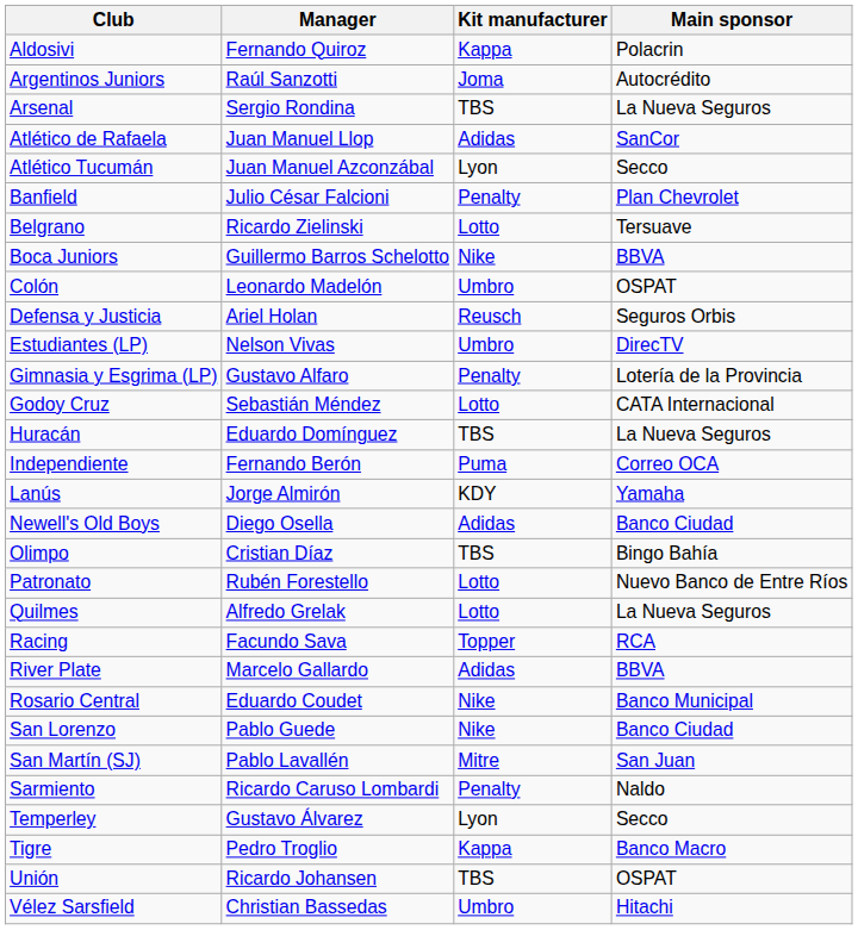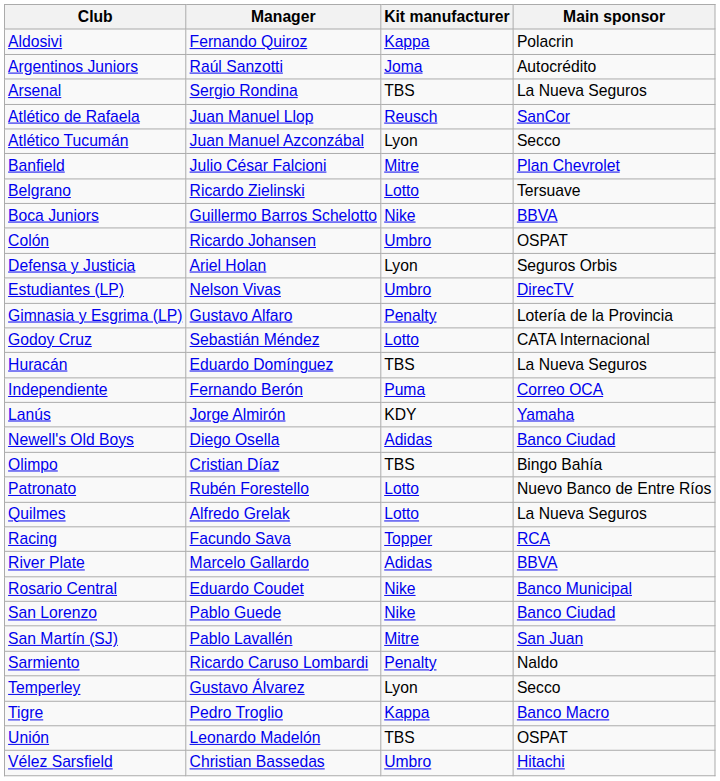 <table class="wikitable sortable">
 <tr>
 <th>Club</th>
 <th>Manager</th>
 <th>Kit manufacturer</th>
 <th>Main sponsor</th>
 </tr>
 <tr>
 <td><a href='#'>Aldosivi</a></td>
 <td> <a href='#'>Fernando Quiroz</a></td>
 <td><a href='#'>Kappa</a></td>
 <td>Polacrin</td>
 </tr>
 <tr>
 <td><a href='#'>Argentinos Juniors</a></td>
 <td> <a href='#'>Raúl Sanzotti</a></td>
 <td><a href='#'>Joma</a></td>
 <td>Autocrédito</td>
 </tr>
 <tr>
 <td><a href='#'>Arsenal</a></td>
 <td> <a href='#'>Sergio Rondina</a></td>
 <td>TBS</td>
 <td>La Nueva Seguros</td>
 </tr>
 <tr>
 <td><a href='#'>Atlético de Rafaela</a></td>
 <td> <a href='#'>Juan Manuel Llop</a></td>
-<td><a href='#'>Adidas</a></td>
+<td><a href='#'>Reusch</a></td>
 <td><a href='#'>SanCor</a></td>
 </tr>
 <tr>
 <td><a href='#'>Atlético Tucumán</a></td>
 <td> <a href='#'>Juan Manuel Azconzábal</a></td>
 <td>Lyon</td>
 <td>Secco</td>
 </tr>
 <tr>
 <td><a href='#'>Banfield</a></td>
 <td> <a href='#'>Julio César Falcioni</a></td>
-<td><a href='#'>Penalty</a></td>
+<td><a href='#'>Mitre</a></td>
 <td><a href='#'>Plan Chevrolet</a></td>
 </tr>
 <tr>
 <td><a href='#'>Belgrano</a></td>
 <td> <a href='#'>Ricardo Zielinski</a></td>
 <td><a href='#'>Lotto</a></td>
 <td>Tersuave</td>
 </tr>
 <tr>
 <td><a href='#'>Boca Juniors</a></td>
 <td> <a href='#'>Guillermo Barros Schelotto</a></td>
 <td><a href='#'>Nike</a></td>
 <td><a href='#'>BBVA</a></td>
 </tr>
 <tr>
 <td><a href='#'>Colón</a></td>
-<td> <a href='#'>Leonardo Madelón</a></td>
+<td> <a href='#'>Ricardo Johansen</a></td>
 <td><a href='#'>Umbro</a></td>
 <td>OSPAT</td>
 </tr>
 <tr>
 <td><a href='#'>Defensa y Justicia</a></td>
 <td> <a href='#'>Ariel Holan</a></td>
-<td><a href='#'>Reusch</a></td>
+<td>Lyon</td>
 <td>Seguros Orbis</td>
 </tr>
 <tr>
 <td><a href='#'>Estudiantes (LP)</a></td>
 <td> <a href='#'>Nelson Vivas</a></td>
 <td><a href='#'>Umbro</a></td>
 <td><a href='#'>DirecTV</a></td>
 </tr>
 <tr>
 <td><a href='#'>Gimnasia y Esgrima (LP)</a></td>
 <td> <a href='#'>Gustavo Alfaro</a></td>
 <td><a href='#'>Penalty</a></td>
 <td>Lotería de la Provincia</td>
 </tr>
 <tr>
 <td><a href='#'>Godoy Cruz</a></td>
 <td> <a href='#'>Sebastián Méndez</a></td>
 <td><a href='#'>Lotto</a></td>
 <td>CATA Internacional</td>
 </tr>
 <tr>
 <td><a href='#'>Huracán</a></td>
 <td> <a href='#'>Eduardo Domínguez</a></td>
 <td>TBS</td>
 <td>La Nueva Seguros</td>
 </tr>
 <tr>
 <td><a href='#'>Independiente</a></td>
 <td> <a href='#'>Fernando Berón</a></td>
 <td><a href='#'>Puma</a></td>
 <td><a href='#'>Correo OCA</a></td>
 </tr>
 <tr>
 <td><a href='#'>Lanús</a></td>
 <td> <a href='#'>Jorge Almirón</a></td>
 <td>KDY</td>
 <td><a href='#'>Yamaha</a></td>
 </tr>
 <tr>
 <td><a href='#'>Newell's Old Boys</a></td>
 <td> <a href='#'>Diego Osella</a></td>
 <td><a href='#'>Adidas</a></td>
 <td><a href='#'>Banco Ciudad</a></td>
 </tr>
 <tr>
 <td><a href='#'>Olimpo</a></td>
 <td> <a href='#'>Cristian Díaz</a></td>
 <td>TBS</td>
 <td>Bingo Bahía</td>
 </tr>
 <tr>
 <td><a href='#'>Patronato</a></td>
 <td> <a href='#'>Rubén Forestello</a></td>
 <td><a href='#'>Lotto</a></td>
 <td>Nuevo Banco de Entre Ríos</td>
 </tr>
 <tr>
 <td><a href='#'>Quilmes</a></td>
 <td> <a href='#'>Alfredo Grelak</a></td>
 <td><a href='#'>Lotto</a></td>
 <td>La Nueva Seguros</td>
 </tr>
 <tr>
 <td><a href='#'>Racing</a></td>
 <td> <a href='#'>Facundo Sava</a></td>
 <td><a href='#'>Topper</a></td>
 <td><a href='#'>RCA</a></td>
 </tr>
 <tr>
 <td><a href='#'>River Plate</a></td>
 <td> <a href='#'>Marcelo Gallardo</a></td>
 <td><a href='#'>Adidas</a></td>
 <td><a href='#'>BBVA</a></td>
 </tr>
 <tr>
 <td><a href='#'>Rosario Central</a></td>
 <td> <a href='#'>Eduardo Coudet</a></td>
 <td><a href='#'>Nike</a></td>
 <td><a href='#'>Banco Municipal</a></td>
 </tr>
 <tr>
 <td><a href='#'>San Lorenzo</a></td>
 <td> <a href='#'>Pablo Guede</a></td>
 <td><a href='#'>Nike</a></td>
 <td><a href='#'>Banco Ciudad</a></td>
 </tr>
 <tr>
 <td><a href='#'>San Martín (SJ)</a></td>
 <td> <a href='#'>Pablo Lavallén</a></td>
 <td><a href='#'>Mitre</a></td>
 <td><a href='#'>San Juan</a></td>
 </tr>
 <tr>
 <td><a href='#'>Sarmiento</a></td>
 <td> <a href='#'>Ricardo Caruso Lombardi</a></td>
 <td><a href='#'>Penalty</a></td>
 <td>Naldo</td>
 </tr>
 <tr>
 <td><a href='#'>Temperley</a></td>
 <td> <a href='#'>Gustavo Álvarez</a></td>
 <td>Lyon</td>
 <td>Secco</td>
 </tr>
 <tr>
 <td><a href='#'>Tigre</a></td>
 <td> <a href='#'>Pedro Troglio</a></td>
 <td><a href='#'>Kappa</a></td>
 <td><a href='#'>Banco Macro</a></td>
 </tr>
 <tr>
 <td><a href='#'>Unión</a></td>
-<td> <a href='#'>Ricardo Johansen</a></td>
+<td> <a href='#'>Leonardo Madelón</a></td>
 <td>TBS</td>
 <td>OSPAT</td>
 </tr>
 <tr>
 <td><a href='#'>Vélez Sarsfield</a></td>
 <td> <a href='#'>Christian Bassedas</a></td>
 <td><a href='#'>Umbro</a></td>
 <td><a href='#'>Hitachi</a></td>
 </tr>
 </table>
